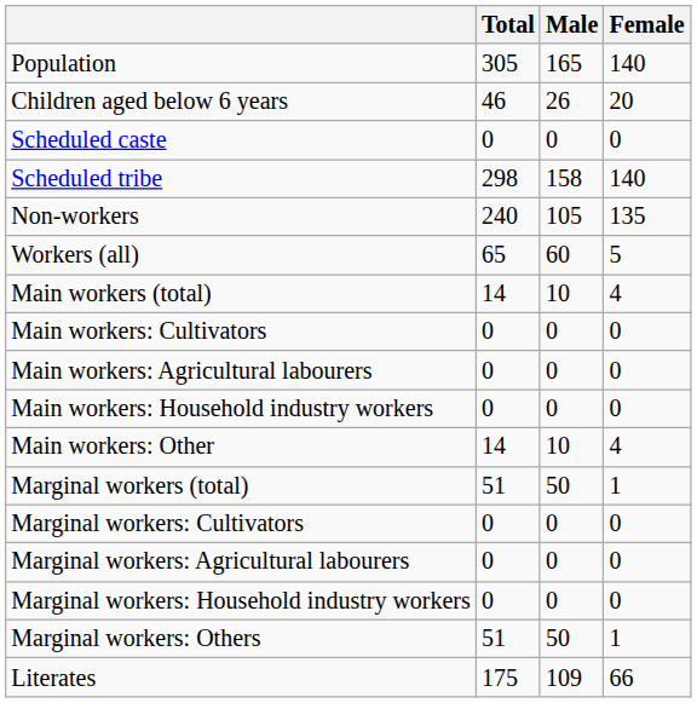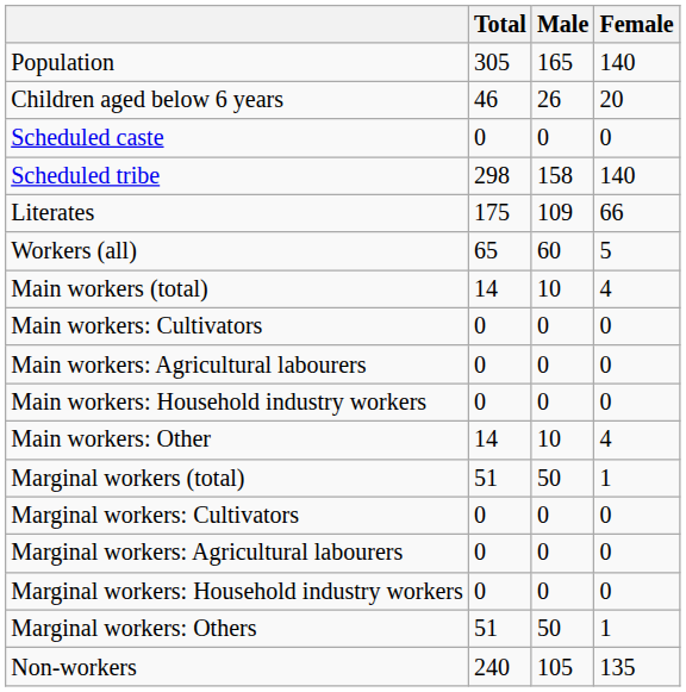 <table class="wikitable sortable">
 <tr>
 <th></th>
 <th>Total</th>
 <th>Male</th>
 <th>Female</th>
 </tr>
 <tr>
 <td>Population</td>
 <td>305</td>
 <td>165</td>
 <td>140</td>
 </tr>
 <tr>
 <td>Children aged below 6 years</td>
 <td>46</td>
 <td>26</td>
 <td>20</td>
 </tr>
 <tr>
 <td><a href='#'>Scheduled caste</a></td>
 <td>0</td>
 <td>0</td>
 <td>0</td>
 </tr>
 <tr>
 <td><a href='#'>Scheduled tribe</a></td>
 <td>298</td>
 <td>158</td>
 <td>140</td>
 </tr>
 <tr>
-<td>Non-workers</td>
-<td>240</td>
-<td>105</td>
-<td>135</td>
+<td>Literates</td>
+<td>175</td>
+<td>109</td>
+<td>66</td>
 </tr>
 <tr>
 <td>Workers (all)</td>
 <td>65</td>
 <td>60</td>
 <td>5</td>
 </tr>
 <tr>
 <td>Main workers (total)</td>
 <td>14</td>
 <td>10</td>
 <td>4</td>
 </tr>
 <tr>
 <td>Main workers: Cultivators</td>
 <td>0</td>
 <td>0</td>
 <td>0</td>
 </tr>
 <tr>
 <td>Main workers: Agricultural labourers</td>
 <td>0</td>
 <td>0</td>
 <td>0</td>
 </tr>
 <tr>
 <td>Main workers: Household industry workers</td>
 <td>0</td>
 <td>0</td>
 <td>0</td>
 </tr>
 <tr>
 <td>Main workers: Other</td>
 <td>14</td>
 <td>10</td>
 <td>4</td>
 </tr>
 <tr>
 <td>Marginal workers (total)</td>
 <td>51</td>
 <td>50</td>
 <td>1</td>
 </tr>
 <tr>
 <td>Marginal workers: Cultivators</td>
 <td>0</td>
 <td>0</td>
 <td>0</td>
 </tr>
 <tr>
 <td>Marginal workers: Agricultural labourers</td>
 <td>0</td>
 <td>0</td>
 <td>0</td>
 </tr>
 <tr>
 <td>Marginal workers: Household industry workers</td>
 <td>0</td>
 <td>0</td>
 <td>0</td>
 </tr>
 <tr>
 <td>Marginal workers: Others</td>
 <td>51</td>
 <td>50</td>
 <td>1</td>
 </tr>
 <tr>
-<td>Literates</td>
-<td>175</td>
-<td>109</td>
-<td>66</td>
+<td>Non-workers</td>
+<td>240</td>
+<td>105</td>
+<td>135</td>
 </tr>
 </table>
